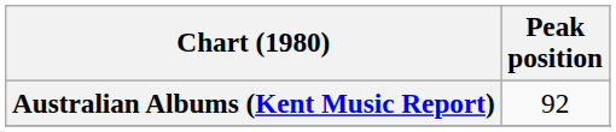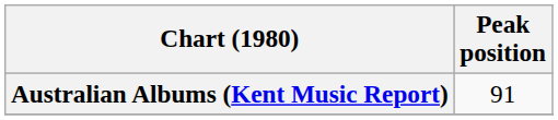 <table class="wikitable sortable plainrowheaders" style="text-align:center;">
 <tr>
 <th scope="col">Chart (1980)</th>
 <th scope="col">Peak<br>position</th>
 </tr>
 <tr>
 <th scope="row">Australian Albums (<a href='#'>Kent Music Report</a>)</th>
-<td align="center">92</td>
+<td align="center">91</td>
 </tr>
 <tr>
 </tr>
 <tr>
 </tr>
 </table>
